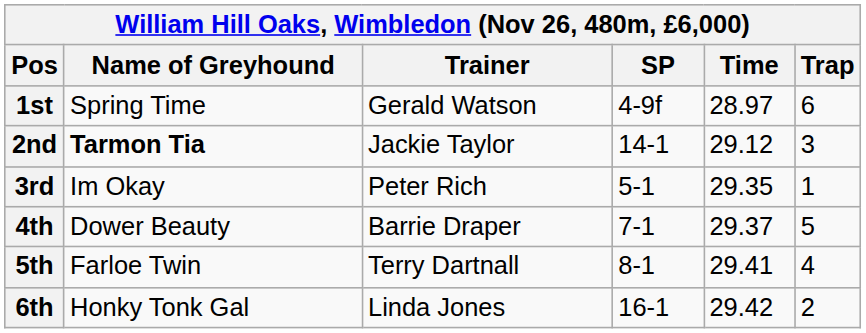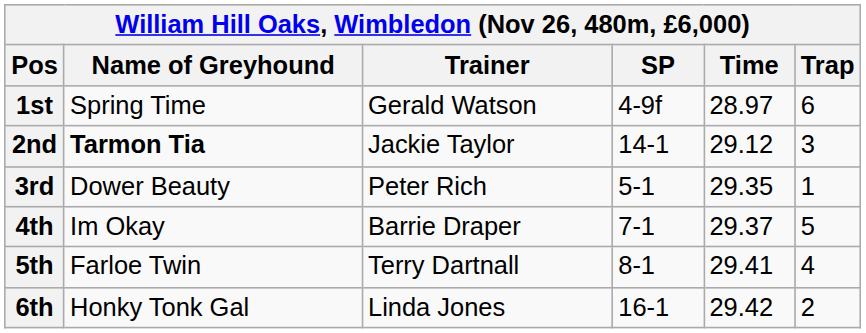 <table class="wikitable">
 <tr>
 <th colspan="6"><a href='#'>William Hill Oaks</a>, <a href='#'>Wimbledon</a> (Nov 26, 480m, £6,000)</th>
 </tr>
 <tr>
 <th width=30>Pos</th>
 <th width=180>Name of Greyhound</th>
 <th width=150>Trainer</th>
 <th width=50>SP</th>
 <th width=50>Time</th>
 <th width=30>Trap</th>
 </tr>
 <tr>
 <th>1st</th>
 <td>Spring Time</td>
 <td>Gerald Watson</td>
 <td>4-9f</td>
 <td>28.97</td>
 <td>6</td>
 </tr>
 <tr>
 <th>2nd</th>
 <td><strong>Tarmon Tia</strong></td>
 <td>Jackie Taylor</td>
 <td>14-1</td>
 <td>29.12</td>
 <td>3</td>
 </tr>
 <tr>
 <th>3rd</th>
-<td>Im Okay</td>
+<td>Dower Beauty</td>
 <td>Peter Rich</td>
 <td>5-1</td>
 <td>29.35</td>
 <td>1</td>
 </tr>
 <tr>
 <th>4th</th>
-<td>Dower Beauty</td>
+<td>Im Okay</td>
 <td>Barrie Draper</td>
 <td>7-1</td>
 <td>29.37</td>
 <td>5</td>
 </tr>
 <tr>
 <th>5th</th>
 <td>Farloe Twin</td>
 <td>Terry Dartnall</td>
 <td>8-1</td>
 <td>29.41</td>
 <td>4</td>
 </tr>
 <tr>
 <th>6th</th>
 <td>Honky Tonk Gal</td>
 <td>Linda Jones</td>
 <td>16-1</td>
 <td>29.42</td>
 <td>2</td>
 </tr>
 </table>
